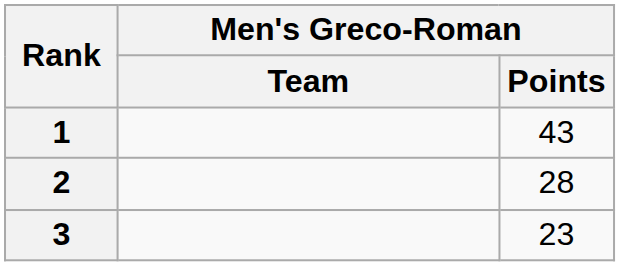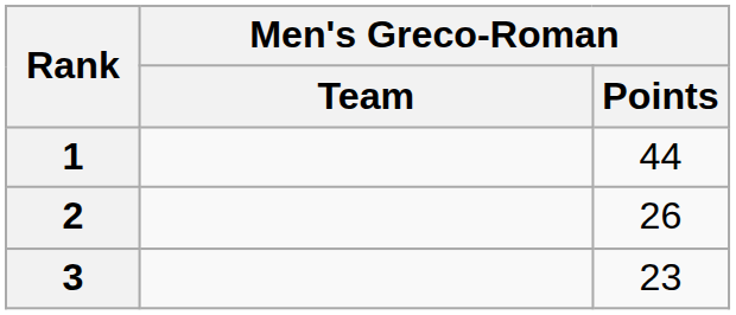 <table class="wikitable" width=304 style="text-align:center;">
 <tr>
 <th width=50 rowspan="2">Rank</th>
 <th colspan="2">Men's Greco-Roman</th>
 </tr>
 <tr>
 <th width=200>Team</th>
 <th width=50>Points</th>
 </tr>
 <tr>
 <th>1</th>
 <td align=left></td>
-<td>43</td>
+<td>44</td>
 </tr>
 <tr>
 <th>2</th>
 <td align=left></td>
-<td>28</td>
+<td>26</td>
 </tr>
 <tr>
 <th>3</th>
 <td align=left></td>
 <td>23</td>
 </tr>
 </table>
